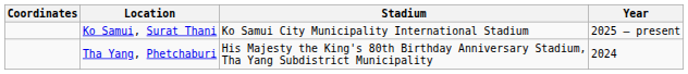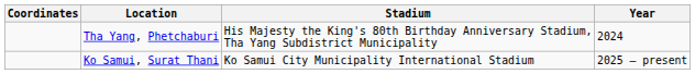 <table class="wikitable sortable">
 <tr>
 <th>Coordinates</th>
 <th>Location</th>
 <th>Stadium</th>
 <th>Year</th>
 </tr>
 <tr>
 <td></td>
+<td><a href='#'>Tha Yang</a>, <a href='#'>Phetchaburi</a></td>
+<td>His Majesty the King's 80th Birthday Anniversary Stadium,<br>Tha Yang Subdistrict Municipality</td>
+<td>2024</td>
+</tr>
+<tr>
+<td></td>
 <td><a href='#'>Ko Samui</a>, <a href='#'>Surat Thani</a></td>
 <td>Ko Samui City Municipality International Stadium</td>
 <td>2025 – present</td>
 </tr>
-<tr>
-<td></td>
-<td><a href='#'>Tha Yang</a>, <a href='#'>Phetchaburi</a></td>
-<td>His Majesty the King's 80th Birthday Anniversary Stadium,<br>Tha Yang Subdistrict Municipality</td>
-<td>2024</td>
-</tr>
 </table>
